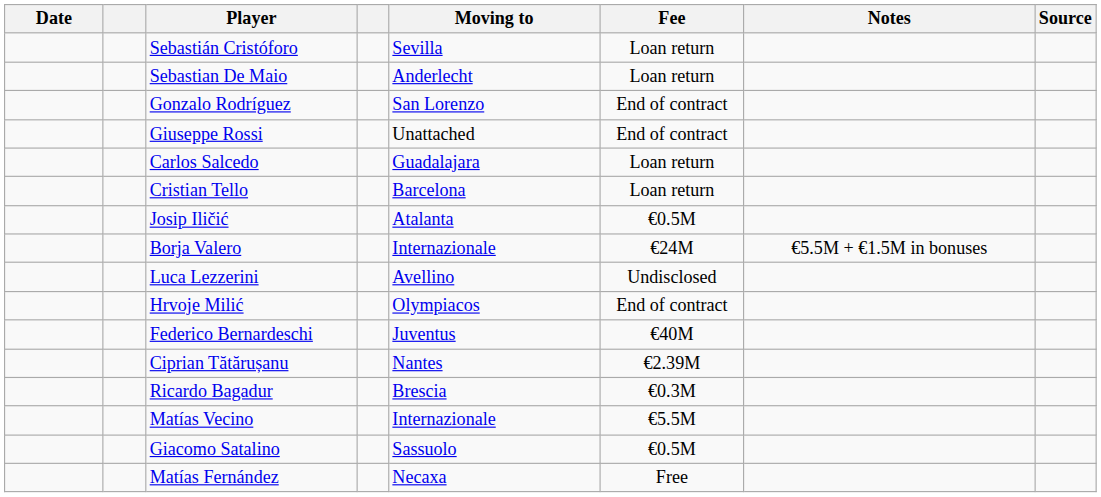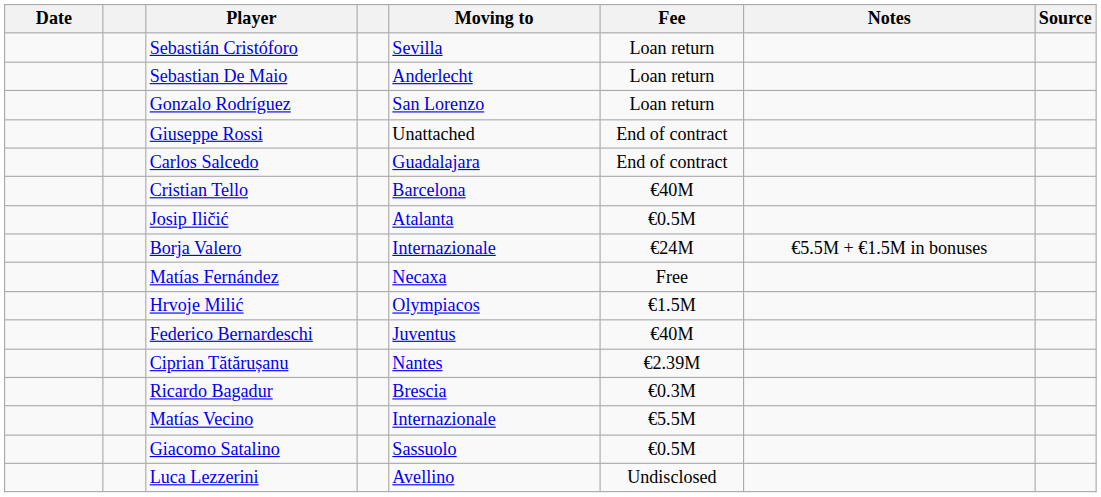 <table class="wikitable sortable">
 <tr>
 <th style="width:80px;">Date</th>
 <th style="width:30px;"></th>
 <th style="width:180px;">Player</th>
 <th style="width:20px;"></th>
 <th style="width:180px;">Moving to</th>
 <th style="width:120px;" class="unsortable">Fee</th>
 <th style="width:250px;" class="unsortable">Notes</th>
 <th style="width:20px;">Source</th>
 </tr>
 <tr>
 <td></td>
 <td align=center></td>
 <td> <a href='#'>Sebastián Cristóforo</a></td>
 <td align=center></td>
 <td> <a href='#'>Sevilla</a></td>
 <td align=center>Loan return</td>
 <td align=center></td>
 <td></td>
 </tr>
 <tr>
 <td></td>
 <td align=center></td>
 <td> <a href='#'>Sebastian De Maio</a></td>
 <td align=center></td>
 <td> <a href='#'>Anderlecht</a></td>
 <td align=center>Loan return</td>
 <td align=center></td>
 <td></td>
 </tr>
 <tr>
 <td></td>
 <td align=center></td>
 <td> <a href='#'>Gonzalo Rodríguez</a></td>
 <td align=center></td>
 <td> <a href='#'>San Lorenzo</a></td>
-<td align=center>End of contract</td>
+<td align=center>Loan return</td>
 <td align=center></td>
 <td></td>
 </tr>
 <tr>
 <td></td>
 <td align=center></td>
 <td> <a href='#'>Giuseppe Rossi</a></td>
 <td align=center></td>
 <td>Unattached</td>
 <td align=center>End of contract</td>
 <td align=center></td>
 <td></td>
 </tr>
 <tr>
 <td></td>
 <td align=center></td>
 <td> <a href='#'>Carlos Salcedo</a></td>
 <td align=center></td>
 <td> <a href='#'>Guadalajara</a></td>
-<td align=center>Loan return</td>
+<td align=center>End of contract</td>
 <td align=center></td>
 <td></td>
 </tr>
 <tr>
 <td></td>
 <td align=center></td>
 <td> <a href='#'>Cristian Tello</a></td>
 <td align=center></td>
 <td> <a href='#'>Barcelona</a></td>
-<td align=center>Loan return</td>
+<td align=center>€40M</td>
 <td align=center></td>
 <td></td>
 </tr>
 <tr>
 <td></td>
 <td align=center></td>
 <td> <a href='#'>Josip Iličić</a></td>
 <td align=center></td>
 <td> <a href='#'>Atalanta</a></td>
 <td align=center>€0.5M</td>
 <td align=center></td>
 <td></td>
 </tr>
 <tr>
 <td></td>
 <td align=center></td>
 <td> <a href='#'>Borja Valero</a></td>
 <td align=center></td>
 <td> <a href='#'>Internazionale</a></td>
 <td align=center>€24M</td>
 <td align=center>€5.5M + €1.5M in bonuses</td>
 <td></td>
 </tr>
 <tr>
 <td></td>
 <td align=center></td>
-<td> <a href='#'>Luca Lezzerini</a></td>
+<td> <a href='#'>Matías Fernández</a></td>
 <td align=center></td>
-<td> <a href='#'>Avellino</a></td>
-<td align=center>Undisclosed</td>
+<td> <a href='#'>Necaxa</a></td>
+<td align=center>Free</td>
 <td align=center></td>
 <td></td>
 </tr>
 <tr>
 <td></td>
 <td align=center></td>
 <td> <a href='#'>Hrvoje Milić</a></td>
 <td align=center></td>
 <td> <a href='#'>Olympiacos</a></td>
-<td align=center>End of contract</td>
+<td align=center>€1.5M</td>
 <td align=center></td>
 <td></td>
 </tr>
 <tr>
 <td></td>
 <td align=center></td>
 <td> <a href='#'>Federico Bernardeschi</a></td>
 <td align=center></td>
 <td> <a href='#'>Juventus</a></td>
 <td align=center>€40M</td>
 <td align=center></td>
 <td></td>
 </tr>
 <tr>
 <td></td>
 <td align=center></td>
 <td> <a href='#'>Ciprian Tătărușanu</a></td>
 <td align=center></td>
 <td> <a href='#'>Nantes</a></td>
 <td align=center>€2.39M</td>
 <td align=center></td>
 <td></td>
 </tr>
 <tr>
 <td></td>
 <td align=center></td>
 <td> <a href='#'>Ricardo Bagadur</a></td>
 <td align=center></td>
 <td> <a href='#'>Brescia</a></td>
 <td align=center>€0.3M</td>
 <td align=center></td>
 <td></td>
 </tr>
 <tr>
 <td></td>
 <td align=center></td>
 <td> <a href='#'>Matías Vecino</a></td>
 <td align=center></td>
 <td> <a href='#'>Internazionale</a></td>
 <td align=center>€5.5M</td>
 <td align=center></td>
 <td></td>
 </tr>
 <tr>
 <td></td>
 <td align=center></td>
 <td> <a href='#'>Giacomo Satalino</a></td>
 <td align=center></td>
 <td> <a href='#'>Sassuolo</a></td>
 <td align=center>€0.5M</td>
 <td align=center></td>
 <td></td>
 </tr>
 <tr>
 <td></td>
 <td align=center></td>
-<td> <a href='#'>Matías Fernández</a></td>
+<td> <a href='#'>Luca Lezzerini</a></td>
 <td align=center></td>
-<td> <a href='#'>Necaxa</a></td>
-<td align=center>Free</td>
+<td> <a href='#'>Avellino</a></td>
+<td align=center>Undisclosed</td>
 <td align=center></td>
 <td></td>
 </tr>
 </table>
